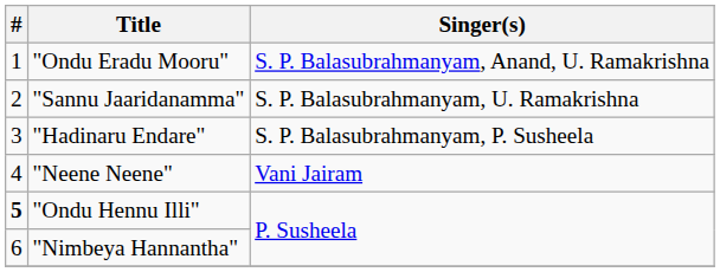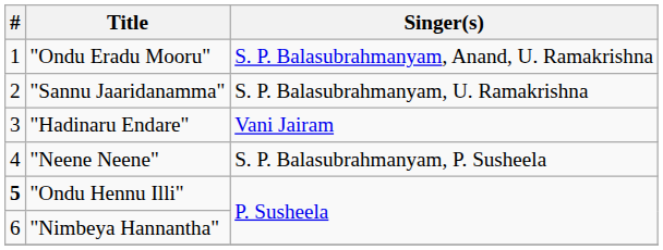 <table class="wikitable tracklist" style="font-size:95%;">
 <tr>
 <th>#</th>
 <th>Title</th>
 <th>Singer(s)</th>
 </tr>
 <tr>
 <td>1</td>
 <td>"Ondu Eradu Mooru"</td>
 <td><a href='#'>S. P. Balasubrahmanyam</a>, Anand, U. Ramakrishna</td>
 </tr>
 <tr>
 <td>2</td>
 <td>"Sannu Jaaridanamma"</td>
 <td>S. P. Balasubrahmanyam, U. Ramakrishna</td>
 </tr>
 <tr>
 <td>3</td>
 <td>"Hadinaru Endare"</td>
-<td>S. P. Balasubrahmanyam, P. Susheela</td>
+<td><a href='#'>Vani Jairam</a></td>
 </tr>
 <tr>
 <td>4</td>
 <td>"Neene Neene"</td>
-<td><a href='#'>Vani Jairam</a></td>
+<td>S. P. Balasubrahmanyam, P. Susheela</td>
 </tr>
 <tr>
 <td><strong>5</strong></td>
 <td>"Ondu Hennu Illi"</td>
 <td rowspan=2><a href='#'>P. Susheela</a></td>
 </tr>
 <tr>
 <td>6</td>
 <td>"Nimbeya Hannantha"</td>
 </tr>
 <tr>
 </tr>
 </table>
